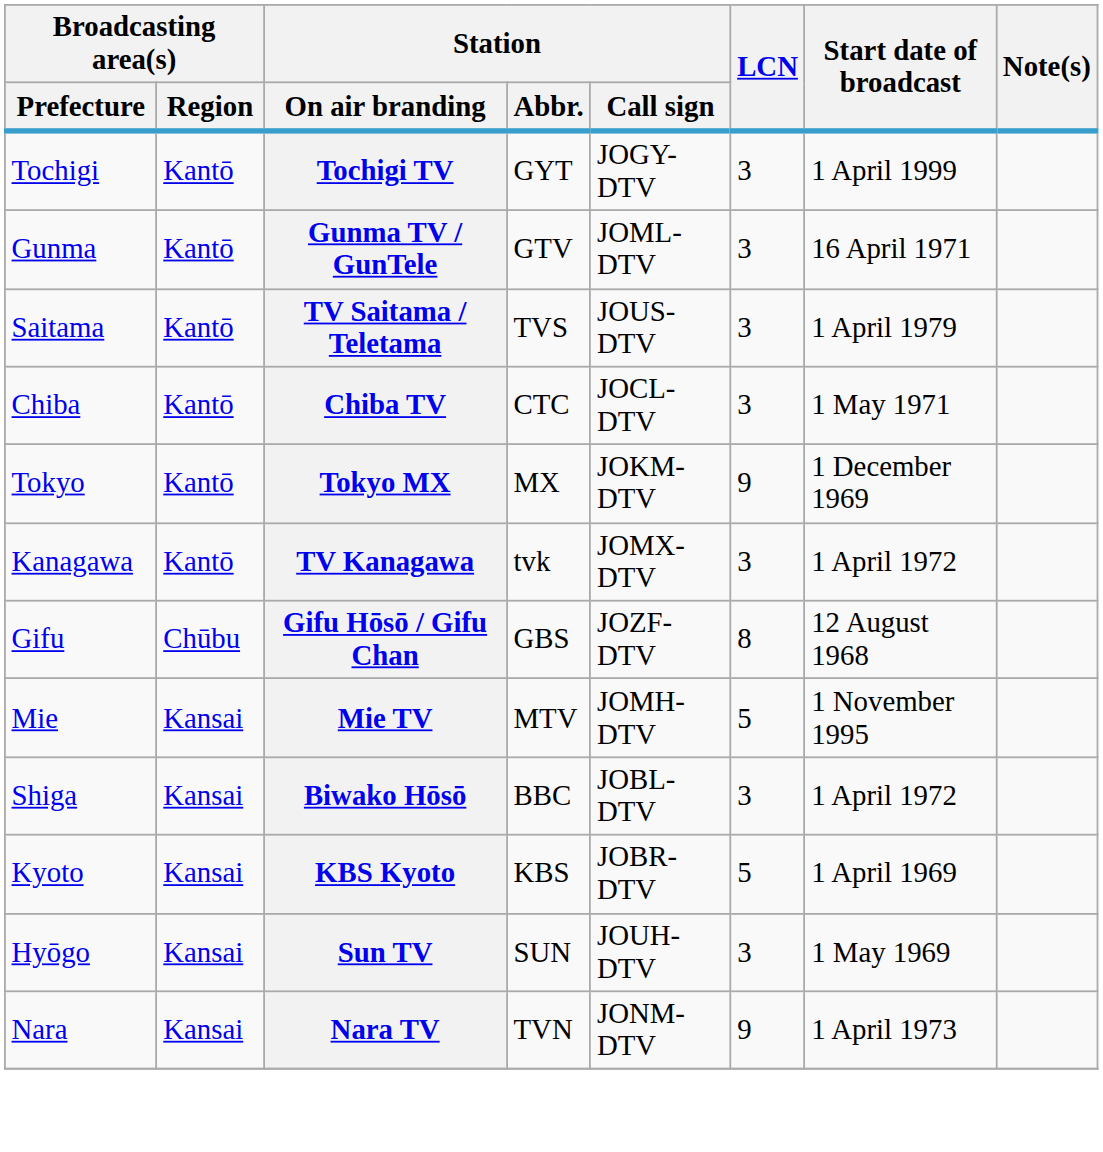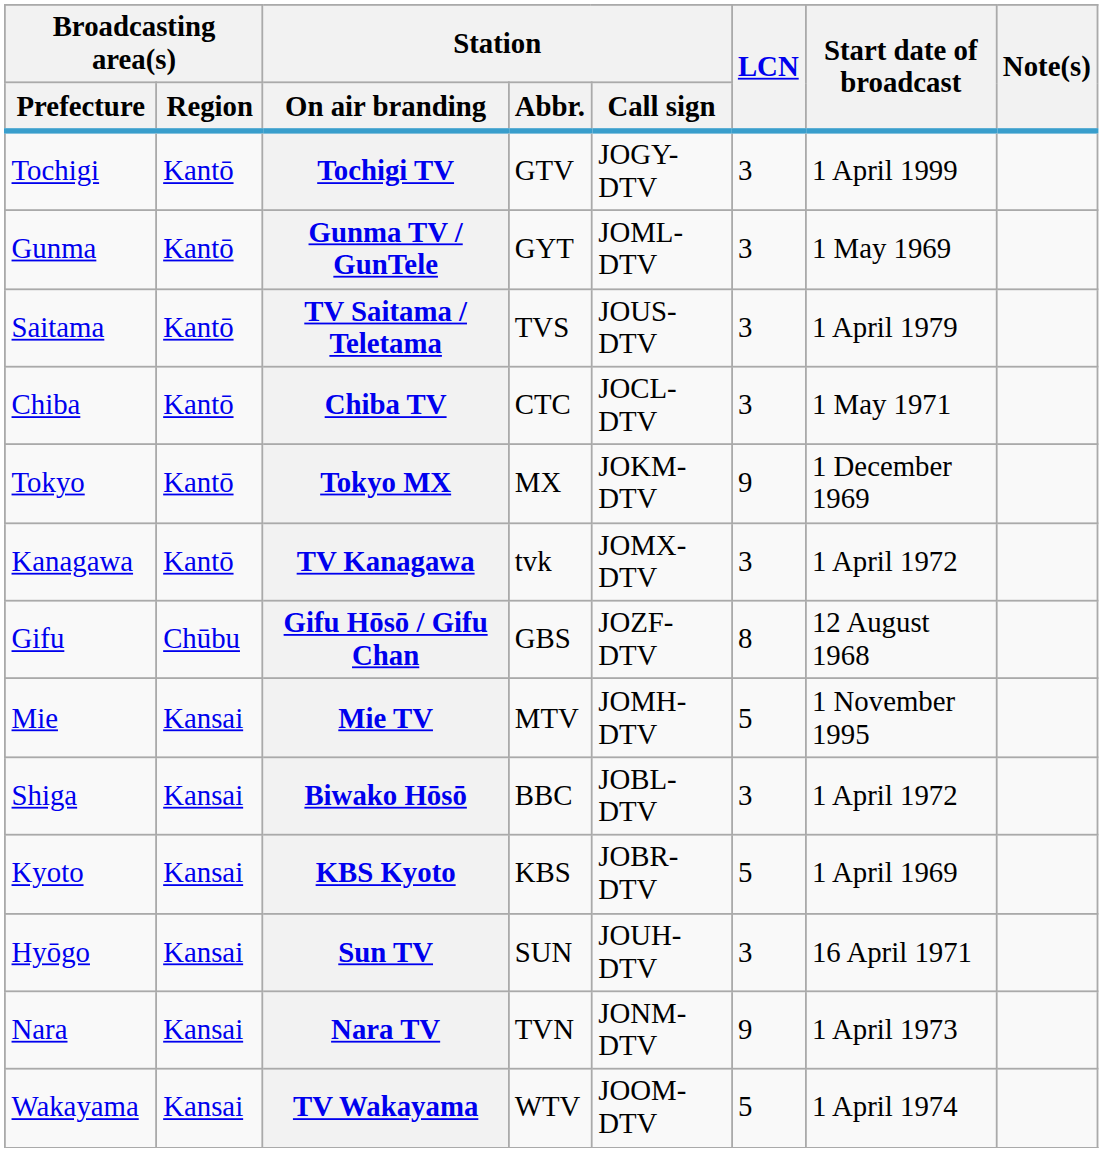 <table class="wikitable sortable">
 <tr>
 <th colspan="2">Broadcasting area(s)</th>
 <th colspan="3">Station</th>
 <th rowspan="2" style="border-bottom:3px solid #399ECC;"><a href='#'>LCN</a></th>
 <th rowspan="2" style="border-bottom:3px solid #399ECC;">Start date of<br>broadcast</th>
 <th rowspan="2" style="border-bottom:3px solid #399ECC;">Note(s)</th>
 </tr>
 <tr>
 <th style="border-bottom:3px solid #399ECC;">Prefecture</th>
 <th style="border-bottom:3px solid #399ECC;">Region</th>
 <th style="border-bottom:3px solid #399ECC;">On air branding</th>
 <th style="border-bottom:3px solid #399ECC;">Abbr.</th>
 <th style="border-bottom:3px solid #399ECC;">Call sign</th>
 </tr>
 <tr>
 <td><a href='#'>Tochigi</a></td>
 <td><a href='#'>Kantō</a></td>
 <th><a href='#'>Tochigi TV</a></th>
-<td>GYT</td>
+<td>GTV</td>
 <td>JOGY-DTV</td>
 <td>3</td>
 <td>1 April 1999</td>
 <td></td>
 </tr>
 <tr>
 <td><a href='#'>Gunma</a></td>
 <td><a href='#'>Kantō</a></td>
 <th><a href='#'>Gunma TV / GunTele</a></th>
-<td>GTV</td>
+<td>GYT</td>
 <td>JOML-DTV</td>
 <td>3</td>
-<td>16 April 1971</td>
+<td>1 May 1969</td>
 <td></td>
 </tr>
 <tr>
 <td><a href='#'>Saitama</a></td>
 <td><a href='#'>Kantō</a></td>
 <th><a href='#'>TV Saitama / Teletama</a></th>
 <td>TVS</td>
 <td>JOUS-DTV</td>
 <td>3</td>
 <td>1 April 1979</td>
 <td></td>
 </tr>
 <tr>
 <td><a href='#'>Chiba</a></td>
 <td><a href='#'>Kantō</a></td>
 <th><a href='#'>Chiba TV</a></th>
 <td>CTC</td>
 <td>JOCL-DTV</td>
 <td>3</td>
 <td>1 May 1971</td>
 <td></td>
 </tr>
 <tr>
 <td><a href='#'>Tokyo</a></td>
 <td><a href='#'>Kantō</a></td>
 <th><a href='#'>Tokyo MX</a></th>
 <td>MX</td>
 <td>JOKM-DTV</td>
 <td>9</td>
 <td>1 December 1969</td>
 <td></td>
 </tr>
 <tr>
 <td><a href='#'>Kanagawa</a></td>
 <td><a href='#'>Kantō</a></td>
 <th><a href='#'>TV Kanagawa</a></th>
 <td>tvk</td>
 <td>JOMX-DTV</td>
 <td>3</td>
 <td>1 April 1972</td>
 <td></td>
 </tr>
 <tr>
 <td><a href='#'>Gifu</a></td>
 <td><a href='#'>Chūbu</a></td>
 <th><a href='#'>Gifu Hōsō / Gifu Chan</a></th>
 <td>GBS</td>
 <td>JOZF-DTV</td>
 <td>8</td>
 <td>12 August 1968</td>
 <td></td>
 </tr>
 <tr>
 <td><a href='#'>Mie</a></td>
 <td><a href='#'>Kansai</a></td>
 <th><a href='#'>Mie TV</a></th>
 <td>MTV</td>
 <td>JOMH-DTV</td>
 <td>5</td>
 <td>1 November 1995</td>
 <td></td>
 </tr>
 <tr>
 <td><a href='#'>Shiga</a></td>
 <td><a href='#'>Kansai</a></td>
 <th><a href='#'>Biwako Hōsō</a></th>
 <td>BBC</td>
 <td>JOBL-DTV</td>
 <td>3</td>
 <td>1 April 1972</td>
 <td></td>
 </tr>
 <tr>
 <td><a href='#'>Kyoto</a></td>
 <td><a href='#'>Kansai</a></td>
 <th><a href='#'>KBS Kyoto</a></th>
 <td>KBS</td>
 <td>JOBR-DTV</td>
 <td>5</td>
 <td>1 April 1969</td>
 <td></td>
 </tr>
 <tr>
 <td><a href='#'>Hyōgo</a></td>
 <td><a href='#'>Kansai</a></td>
 <th><a href='#'>Sun TV</a></th>
 <td>SUN</td>
 <td>JOUH-DTV</td>
 <td>3</td>
-<td>1 May 1969</td>
+<td>16 April 1971</td>
 <td></td>
 </tr>
 <tr>
 <td><a href='#'>Nara</a></td>
 <td><a href='#'>Kansai</a></td>
 <th><a href='#'>Nara TV</a></th>
 <td>TVN</td>
 <td>JONM-DTV</td>
 <td>9</td>
 <td>1 April 1973</td>
 <td></td>
 </tr>
 <tr>
+<td><a href='#'>Wakayama</a></td>
+<td><a href='#'>Kansai</a></td>
+<th><a href='#'>TV Wakayama</a></th>
+<td>WTV</td>
+<td>JOOM-DTV</td>
+<td>5</td>
+<td>1 April 1974</td>
+<td></td>
+</tr>
+<tr>
 </tr>
 </table>
